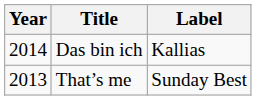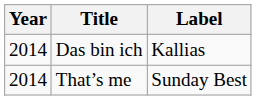 <table class="wikitable">
 <tr>
 <th>Year</th>
 <th>Title</th>
 <th>Label</th>
 </tr>
 <tr>
 <td>2014</td>
 <td>Das bin ich</td>
 <td>Kallias</td>
 </tr>
 <tr>
-<td>2013</td>
+<td>2014</td>
 <td>That’s me</td>
 <td>Sunday Best</td>
 </tr>
 </table>
